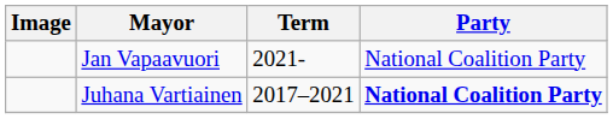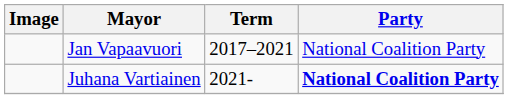 <table class="wikitable">
 <tr>
 <th>Image</th>
 <th>Mayor</th>
 <th>Term</th>
 <th><a href='#'>Party</a></th>
 </tr>
 <tr>
 <td></td>
 <td><a href='#'>Jan Vapaavuori</a></td>
-<td>2021-</td>
+<td>2017–2021</td>
 <td><a href='#'>National Coalition Party</a></td>
 </tr>
 <tr>
 <td></td>
 <td><a href='#'>Juhana Vartiainen</a></td>
-<td>2017–2021</td>
+<td>2021-</td>
 <td><strong><a href='#'>National Coalition Party</a></strong></td>
 </tr>
 <tr>
 </tr>
 </table>
